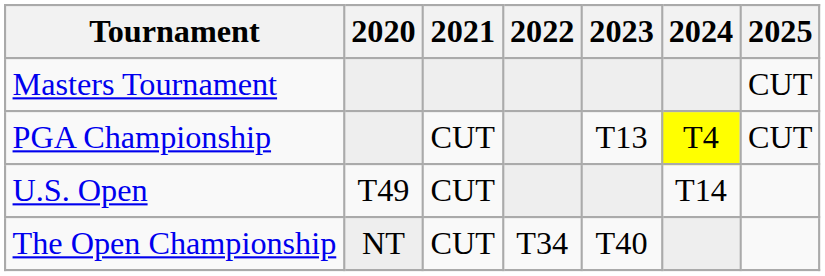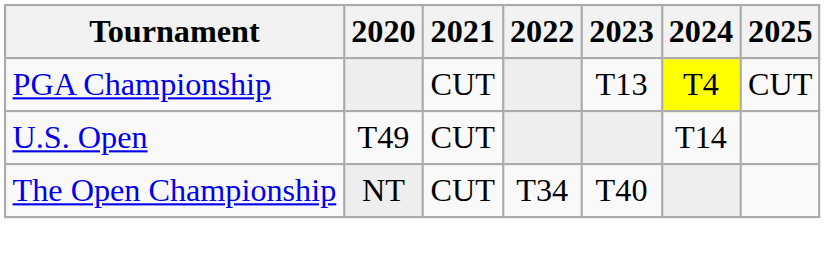 <table class="wikitable" style="font-size:95%;text-align:center;">
 <tr>
 <th>Tournament</th>
 <th>2020</th>
 <th>2021</th>
 <th>2022</th>
 <th>2023</th>
 <th>2024</th>
 <th>2025</th>
-</tr>
-<tr>
-<td align=left><a href='#'>Masters Tournament</a></td>
-<td style="background:#eeeeee;"></td>
-<td style="background:#eeeeee;"></td>
-<td style="background:#eeeeee;"></td>
-<td style="background:#eeeeee;"></td>
-<td style="background:#eeeeee;"></td>
-<td>CUT</td>
 </tr>
 <tr>
 <td align=left><a href='#'>PGA Championship</a></td>
 <td style="background:#eeeeee;"></td>
 <td>CUT</td>
 <td style="background:#eeeeee;"></td>
 <td>T13</td>
 <td style="background:yellow;">T4</td>
 <td>CUT</td>
 </tr>
 <tr>
 <td align=left><a href='#'>U.S. Open</a></td>
 <td>T49</td>
 <td>CUT</td>
 <td style="background:#eeeeee;"></td>
 <td style="background:#eeeeee;"></td>
 <td>T14</td>
 <td></td>
 </tr>
 <tr>
 <td align=left><a href='#'>The Open Championship</a></td>
 <td style="background:#eeeeee;">NT</td>
 <td>CUT</td>
 <td>T34</td>
 <td>T40</td>
 <td style="background:#eeeeee;"></td>
 <td></td>
 </tr>
 </table>
